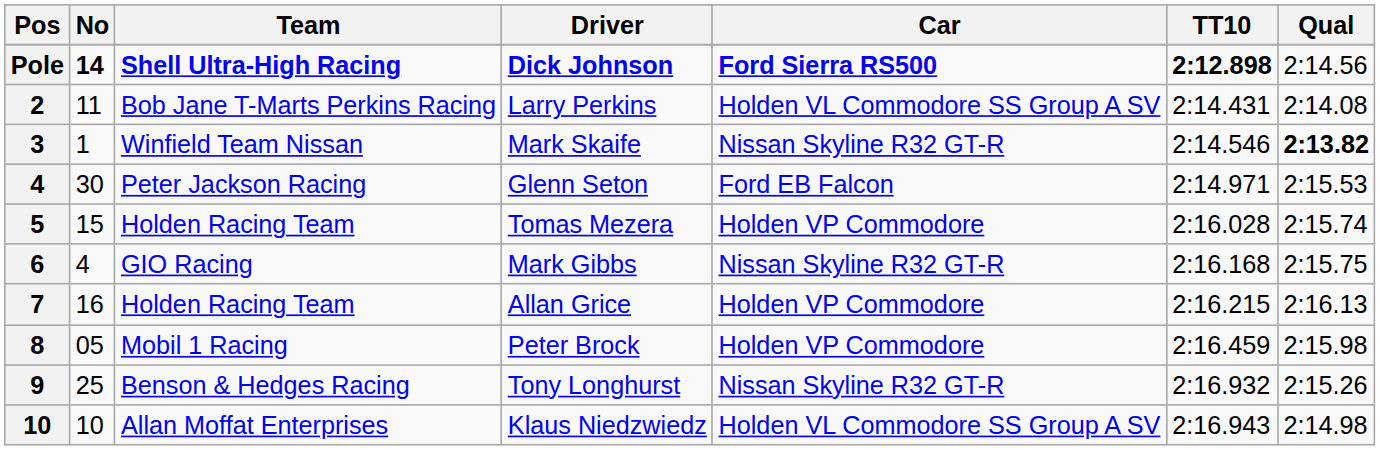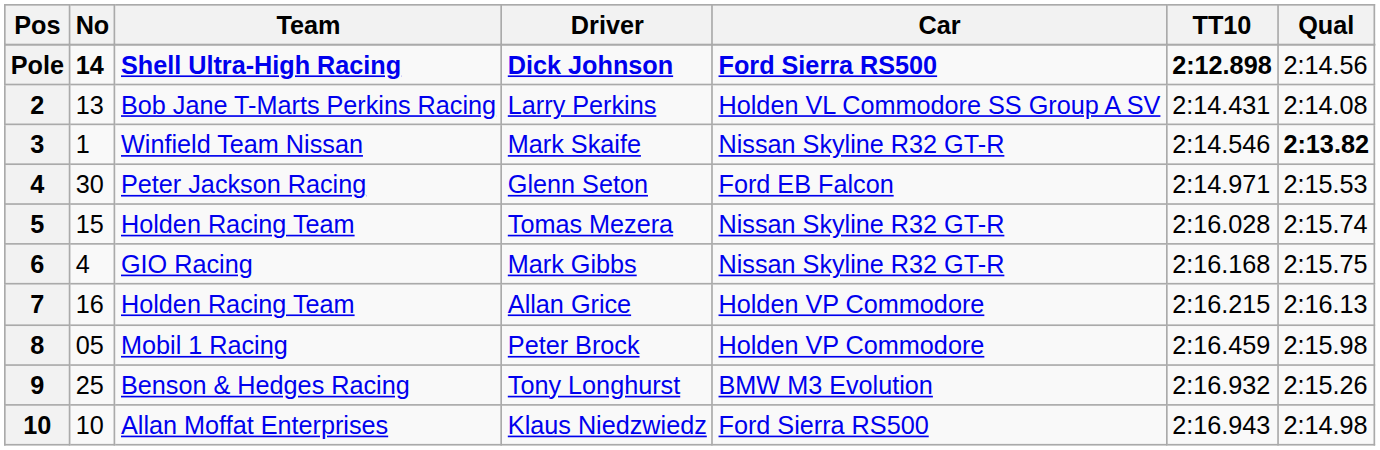 <table class="wikitable sortable" style="font-size: 95%;">
 <tr>
 <th>Pos</th>
 <th>No</th>
 <th>Team</th>
 <th>Driver</th>
 <th>Car</th>
 <th>TT10</th>
 <th>Qual</th>
 </tr>
 <tr>
 </tr>
 <tr>
 <th>Pole</th>
 <td><strong>14</strong></td>
 <td><strong><a href='#'>Shell Ultra-High Racing</a></strong></td>
 <td> <strong><a href='#'>Dick Johnson</a></strong></td>
 <td><strong><a href='#'>Ford Sierra RS500</a></strong></td>
 <td><strong>2:12.898</strong></td>
 <td>2:14.56</td>
 </tr>
 <tr>
 <th>2</th>
-<td>11</td>
+<td>13</td>
 <td><a href='#'>Bob Jane T-Marts Perkins Racing</a></td>
 <td> <a href='#'>Larry Perkins</a></td>
 <td><a href='#'>Holden VL Commodore SS Group A SV</a></td>
 <td>2:14.431</td>
 <td>2:14.08</td>
 </tr>
 <tr>
 <th>3</th>
 <td>1</td>
 <td><a href='#'>Winfield Team Nissan</a></td>
 <td> <a href='#'>Mark Skaife</a></td>
 <td><a href='#'>Nissan Skyline R32 GT-R</a></td>
 <td>2:14.546</td>
 <td><strong>2:13.82</strong></td>
 </tr>
 <tr>
 <th>4</th>
 <td>30</td>
 <td><a href='#'>Peter Jackson Racing</a></td>
 <td> <a href='#'>Glenn Seton</a></td>
 <td><a href='#'>Ford EB Falcon</a></td>
 <td>2:14.971</td>
 <td>2:15.53</td>
 </tr>
 <tr>
 <th>5</th>
 <td>15</td>
 <td><a href='#'>Holden Racing Team</a></td>
 <td> <a href='#'>Tomas Mezera</a></td>
-<td><a href='#'>Holden VP Commodore</a></td>
+<td><a href='#'>Nissan Skyline R32 GT-R</a></td>
 <td>2:16.028</td>
 <td>2:15.74</td>
 </tr>
 <tr>
 <th>6</th>
 <td>4</td>
 <td><a href='#'>GIO Racing</a></td>
 <td> <a href='#'>Mark Gibbs</a></td>
 <td><a href='#'>Nissan Skyline R32 GT-R</a></td>
 <td>2:16.168</td>
 <td>2:15.75</td>
 </tr>
 <tr>
 <th>7</th>
 <td>16</td>
 <td><a href='#'>Holden Racing Team</a></td>
 <td> <a href='#'>Allan Grice</a></td>
 <td><a href='#'>Holden VP Commodore</a></td>
 <td>2:16.215</td>
 <td>2:16.13</td>
 </tr>
 <tr>
 <th>8</th>
 <td>05</td>
 <td><a href='#'>Mobil 1 Racing</a></td>
 <td> <a href='#'>Peter Brock</a></td>
 <td><a href='#'>Holden VP Commodore</a></td>
 <td>2:16.459</td>
 <td>2:15.98</td>
 </tr>
 <tr>
 <th>9</th>
 <td>25</td>
 <td><a href='#'>Benson & Hedges Racing</a></td>
 <td> <a href='#'>Tony Longhurst</a></td>
-<td><a href='#'>Nissan Skyline R32 GT-R</a></td>
+<td><a href='#'>BMW M3 Evolution</a></td>
 <td>2:16.932</td>
 <td>2:15.26</td>
 </tr>
 <tr>
 <th>10</th>
 <td>10</td>
 <td><a href='#'>Allan Moffat Enterprises</a></td>
 <td> <a href='#'>Klaus Niedzwiedz</a></td>
-<td><a href='#'>Holden VL Commodore SS Group A SV</a></td>
+<td><a href='#'>Ford Sierra RS500</a></td>
 <td>2:16.943</td>
 <td>2:14.98</td>
 </tr>
 </table>
